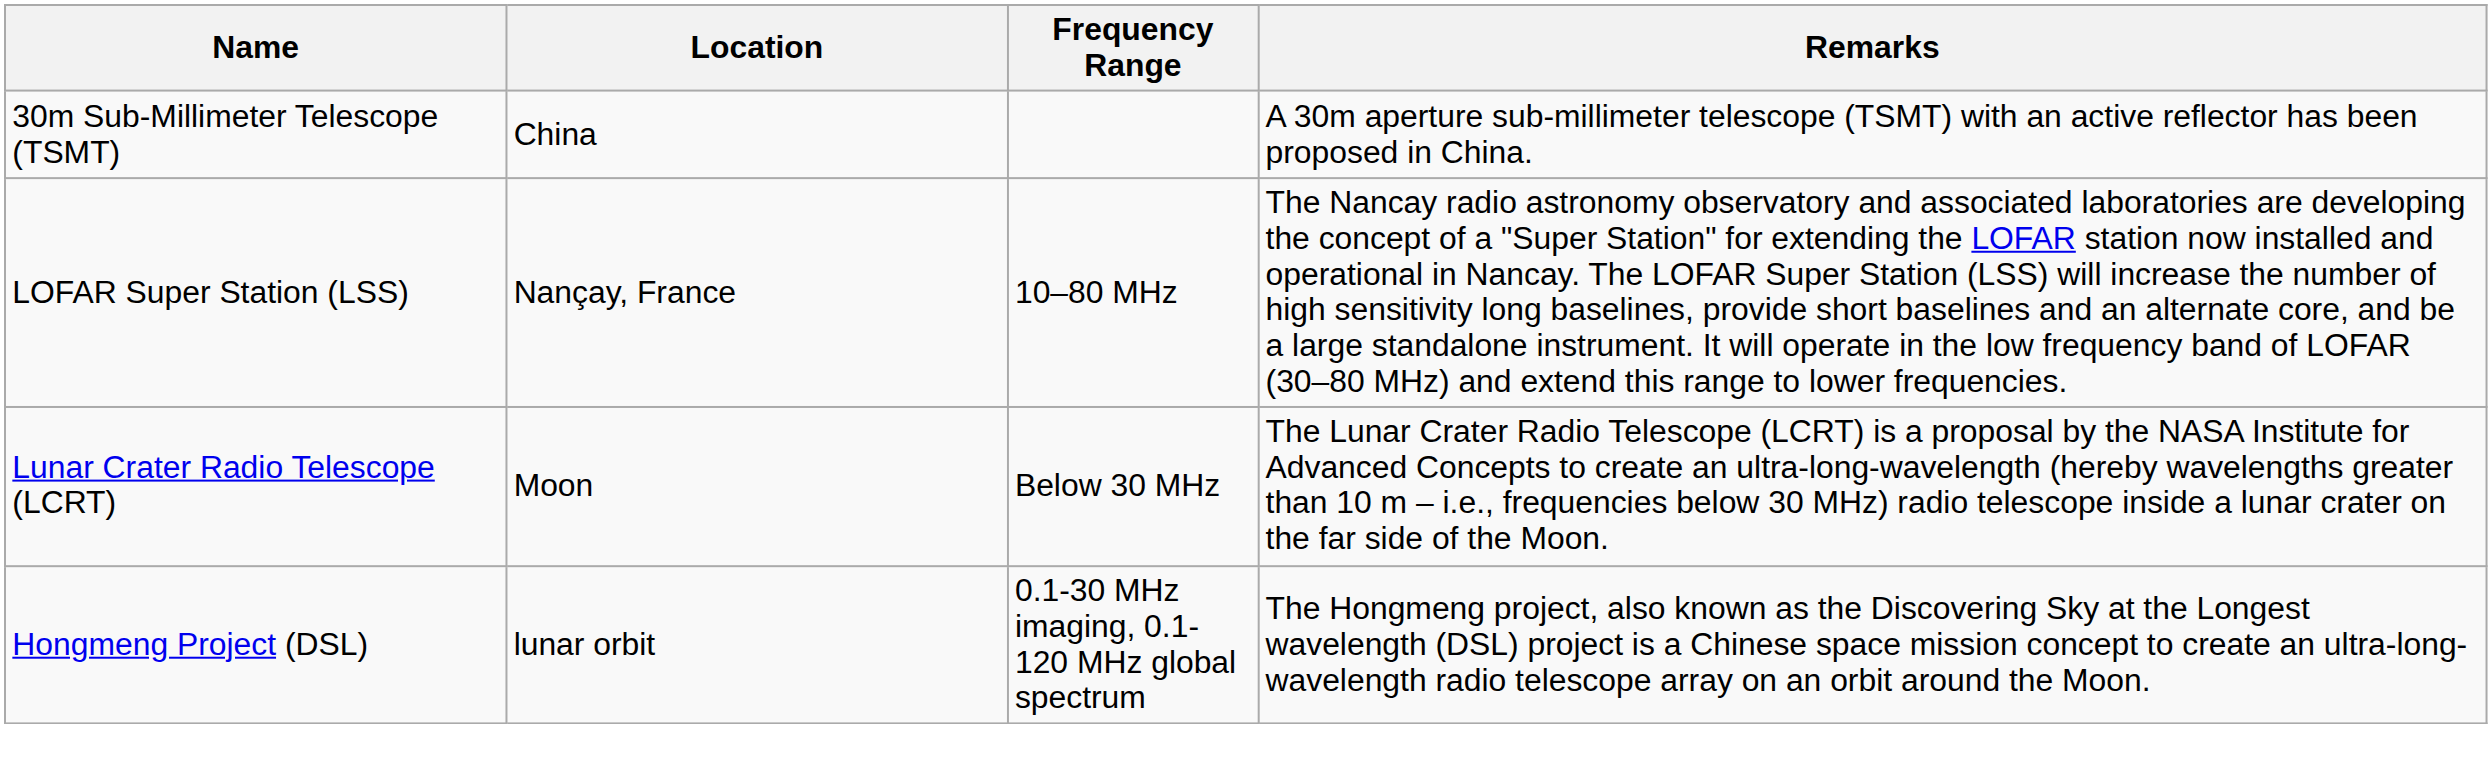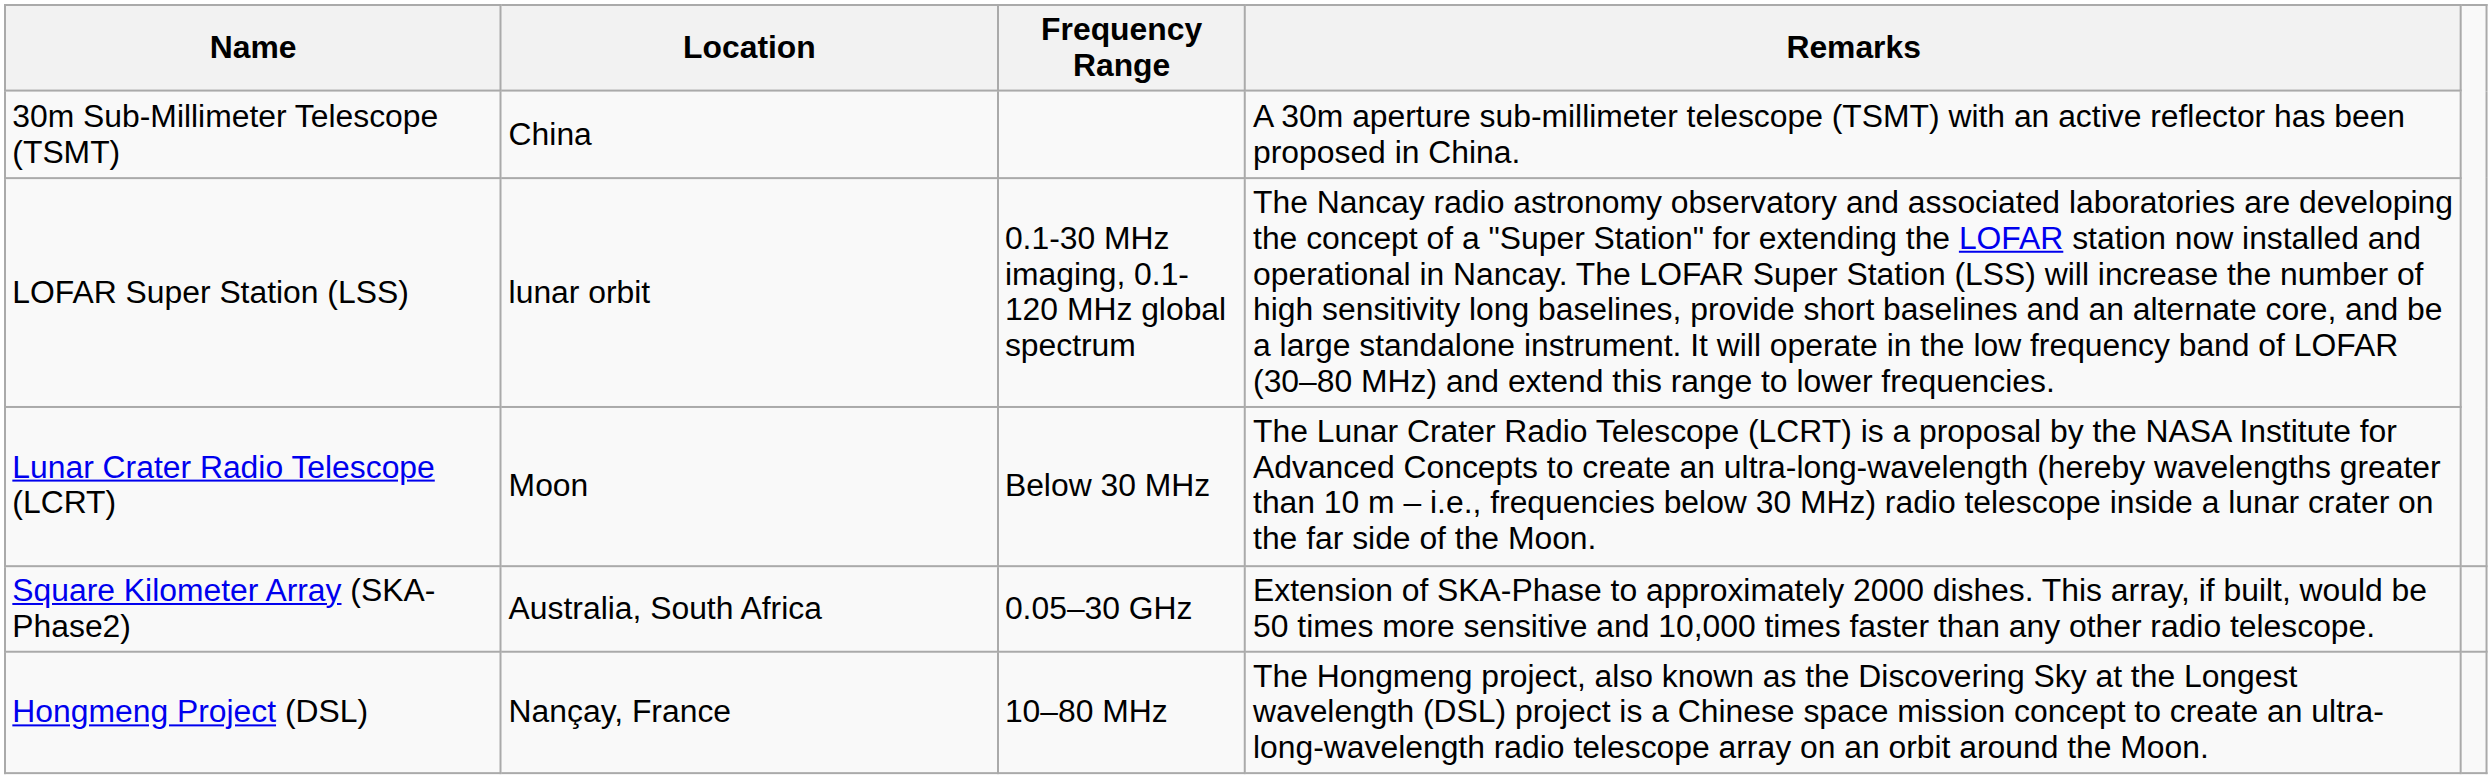 <table class="wikitable">
 <tr>
 <th style="width:20%;">Name</th>
 <th style="width:20%;">Location</th>
 <th style="width:10%;">Frequency Range</th>
 <th style="width:49%;">Remarks</th>
 </tr>
 <tr>
 <td>30m Sub-Millimeter Telescope (TSMT)</td>
 <td>China</td>
 <td></td>
 <td>A 30m aperture sub-millimeter telescope (TSMT) with an active reflector has been proposed in China.</td>
 </tr>
 <tr>
 <td>LOFAR Super Station (LSS)</td>
-<td>Nançay, France</td>
-<td>10–80 MHz</td>
+<td>lunar orbit</td>
+<td>0.1-30 MHz imaging, 0.1-120 MHz global spectrum</td>
 <td>The Nancay radio astronomy observatory and associated laboratories are developing the concept of a "Super Station" for extending the <a href='#'>LOFAR</a> station now installed and operational in Nancay. The LOFAR Super Station (LSS) will increase the number of high sensitivity long baselines, provide short baselines and an alternate core, and be a large standalone instrument. It will operate in the low frequency band of LOFAR (30–80 MHz) and extend this range to lower frequencies.</td>
 </tr>
 <tr>
 <td><a href='#'>Lunar Crater Radio Telescope</a> (LCRT)</td>
 <td>Moon</td>
 <td>Below 30 MHz</td>
 <td>The Lunar Crater Radio Telescope (LCRT) is a proposal by the NASA Institute for Advanced Concepts to create an ultra-long-wavelength (hereby wavelengths greater than 10 m – i.e., frequencies below 30 MHz) radio telescope inside a lunar crater on the far side of the Moon.</td>
 </tr>
 <tr>
+<td><a href='#'>Square Kilometer Array</a> (SKA-Phase2)</td>
+<td>Australia, South Africa</td>
+<td>0.05–30 GHz</td>
+<td>Extension of SKA-Phase to approximately 2000 dishes. This array, if built, would be 50 times more sensitive and 10,000 times faster than any other radio telescope.</td>
+<td></td>
+</tr>
+<tr>
 <td><a href='#'>Hongmeng Project</a> (DSL)</td>
-<td>lunar orbit</td>
-<td>0.1-30 MHz imaging, 0.1-120 MHz global spectrum</td>
+<td>Nançay, France</td>
+<td>10–80 MHz</td>
 <td>The Hongmeng project, also known as the Discovering Sky at the Longest wavelength (DSL) project is a Chinese space mission concept to create an ultra-long-wavelength radio telescope array on an orbit around the Moon.</td>
 </tr>
 </table>
